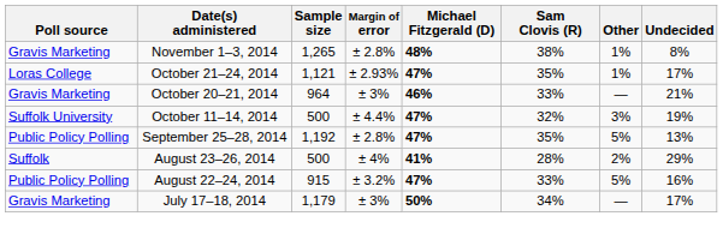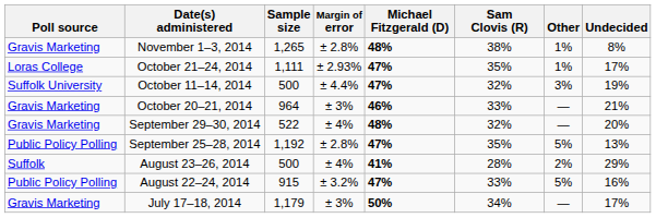 <table class="wikitable">
 <tr valign= bottom>
 <th style="width:150px;">Poll source</th>
 <th style="width:175px;">Date(s)<br>administered</th>
 <th class=small>Sample<br>size</th>
 <th class=small><small>Margin of</small><br>error</th>
 <th style="width:110px;">Michael<br>Fitzgerald (D)</th>
 <th style="width:110px;">Sam<br>Clovis (R)</th>
 <th>Other</th>
 <th>Undecided</th>
 </tr>
 <tr>
 <td><a href='#'>Gravis Marketing</a></td>
 <td align=center>November 1–3, 2014</td>
 <td align=center>1,265</td>
 <td align=center>± 2.8%</td>
 <td><strong>48%</strong></td>
 <td align=center>38%</td>
 <td align=center>1%</td>
 <td align=center>8%</td>
 </tr>
 <tr>
 <td><a href='#'>Loras College</a></td>
 <td align=center>October 21–24, 2014</td>
-<td align=center>1,121</td>
+<td align=center>1,111</td>
 <td align=center>± 2.93%</td>
 <td><strong>47%</strong></td>
 <td align=center>35%</td>
 <td align=center>1%</td>
 <td align=center>17%</td>
+</tr>
+<tr>
+<td><a href='#'>Suffolk University</a></td>
+<td align=center>October 11–14, 2014</td>
+<td align=center>500</td>
+<td align=center>± 4.4%</td>
+<td><strong>47%</strong></td>
+<td align=center>32%</td>
+<td align=center>3%</td>
+<td align=center>19%</td>
 </tr>
 <tr>
 <td><a href='#'>Gravis Marketing</a></td>
 <td align=center>October 20–21, 2014</td>
 <td align=center>964</td>
 <td align=center>± 3%</td>
 <td><strong>46%</strong></td>
 <td align=center>33%</td>
 <td align=center>—</td>
 <td align=center>21%</td>
 </tr>
 <tr>
-<td><a href='#'>Suffolk University</a></td>
-<td align=center>October 11–14, 2014</td>
-<td align=center>500</td>
-<td align=center>± 4.4%</td>
-<td><strong>47%</strong></td>
+<td><a href='#'>Gravis Marketing</a></td>
+<td align=center>September 29–30, 2014</td>
+<td align=center>522</td>
+<td align=center>± 4%</td>
+<td><strong>48%</strong></td>
 <td align=center>32%</td>
-<td align=center>3%</td>
-<td align=center>19%</td>
+<td align=center>—</td>
+<td align=center>20%</td>
 </tr>
 <tr>
 <td><a href='#'>Public Policy Polling</a></td>
 <td align=center>September 25–28, 2014</td>
 <td align=center>1,192</td>
 <td align=center>± 2.8%</td>
 <td><strong>47%</strong></td>
 <td align=center>35%</td>
 <td align=center>5%</td>
 <td align=center>13%</td>
 </tr>
 <tr>
 <td><a href='#'>Suffolk</a></td>
 <td align=center>August 23–26, 2014</td>
 <td align=center>500</td>
 <td align=center>± 4%</td>
 <td><strong>41%</strong></td>
 <td align=center>28%</td>
 <td align=center>2%</td>
 <td align=center>29%</td>
 </tr>
 <tr>
 <td><a href='#'>Public Policy Polling</a></td>
 <td align=center>August 22–24, 2014</td>
 <td align=center>915</td>
 <td align=center>± 3.2%</td>
 <td><strong>47%</strong></td>
 <td align=center>33%</td>
 <td align=center>5%</td>
 <td align=center>16%</td>
 </tr>
 <tr>
 <td><a href='#'>Gravis Marketing</a></td>
 <td align=center>July 17–18, 2014</td>
 <td align=center>1,179</td>
 <td align=center>± 3%</td>
 <td><strong>50%</strong></td>
 <td align=center>34%</td>
 <td align=center>—</td>
 <td align=center>17%</td>
 </tr>
 </table>
